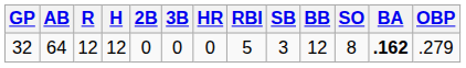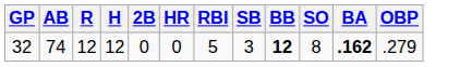 <table class="wikitable">
 <tr>
 <th><a href='#'>GP</a></th>
 <th><a href='#'>AB</a></th>
 <th><a href='#'>R</a></th>
 <th><a href='#'>H</a></th>
 <th><a href='#'>2B</a></th>
-<th><a href='#'>3B</a></th>
 <th><a href='#'>HR</a></th>
 <th><a href='#'>RBI</a></th>
 <th><a href='#'>SB</a></th>
 <th><a href='#'>BB</a></th>
 <th><a href='#'>SO</a></th>
 <th><a href='#'>BA</a></th>
 <th><a href='#'>OBP</a></th>
 </tr>
 <tr align=center>
 <td>32</td>
-<td>64</td>
+<td>74</td>
 <td>12</td>
 <td>12</td>
 <td>0</td>
 <td>0</td>
-<td>0</td>
 <td>5</td>
 <td>3</td>
-<td>12</td>
+<td><strong>12</strong></td>
 <td>8</td>
 <td><strong>.162</strong></td>
 <td>.279</td>
 </tr>
 </table>
